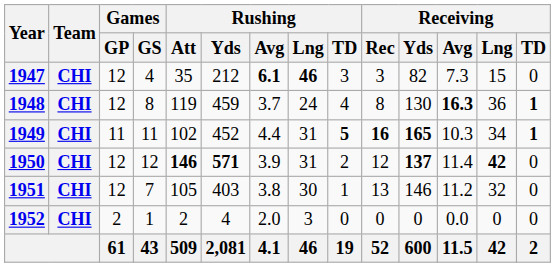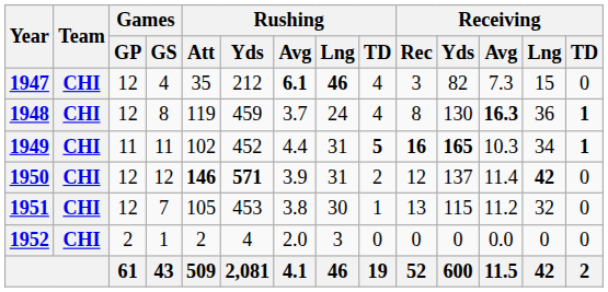 <table class="wikitable" style="text-align:center;">
 <tr>
 <th rowspan="2">Year</th>
 <th rowspan="2">Team</th>
 <th colspan="2">Games</th>
 <th colspan="5">Rushing</th>
 <th colspan="5">Receiving</th>
 </tr>
 <tr>
 <th>GP</th>
 <th>GS</th>
 <th>Att</th>
 <th>Yds</th>
 <th>Avg</th>
 <th>Lng</th>
 <th>TD</th>
 <th>Rec</th>
 <th>Yds</th>
 <th>Avg</th>
 <th>Lng</th>
 <th>TD</th>
 </tr>
 <tr>
 <th><a href='#'>1947</a></th>
 <th><a href='#'>CHI</a></th>
 <td>12</td>
 <td>4</td>
 <td>35</td>
 <td>212</td>
 <td><strong>6.1</strong></td>
 <td><strong>46</strong></td>
-<td>3</td>
+<td>4</td>
 <td>3</td>
 <td>82</td>
 <td>7.3</td>
 <td>15</td>
 <td>0</td>
 </tr>
 <tr>
 <th><a href='#'>1948</a></th>
 <th><a href='#'>CHI</a></th>
 <td>12</td>
 <td>8</td>
 <td>119</td>
 <td>459</td>
 <td>3.7</td>
 <td>24</td>
 <td>4</td>
 <td>8</td>
 <td>130</td>
 <td><strong>16.3</strong></td>
 <td>36</td>
 <td><strong>1</strong></td>
 </tr>
 <tr>
 <th><a href='#'>1949</a></th>
 <th><a href='#'>CHI</a></th>
 <td>11</td>
 <td>11</td>
 <td>102</td>
 <td>452</td>
 <td>4.4</td>
 <td>31</td>
 <td><strong>5</strong></td>
 <td><strong>16</strong></td>
 <td><strong>165</strong></td>
 <td>10.3</td>
 <td>34</td>
 <td><strong>1</strong></td>
 </tr>
 <tr>
 <th><a href='#'>1950</a></th>
 <th><a href='#'>CHI</a></th>
 <td>12</td>
 <td>12</td>
 <td><strong>146</strong></td>
 <td><strong>571</strong></td>
 <td>3.9</td>
 <td>31</td>
 <td>2</td>
 <td>12</td>
-<td><strong>137</strong></td>
+<td>137</td>
 <td>11.4</td>
 <td><strong>42</strong></td>
 <td>0</td>
 </tr>
 <tr>
 <th><a href='#'>1951</a></th>
 <th><a href='#'>CHI</a></th>
 <td>12</td>
 <td>7</td>
 <td>105</td>
-<td>403</td>
+<td>453</td>
 <td>3.8</td>
 <td>30</td>
 <td>1</td>
 <td>13</td>
-<td>146</td>
+<td>115</td>
 <td>11.2</td>
 <td>32</td>
 <td>0</td>
 </tr>
 <tr>
 <th><a href='#'>1952</a></th>
 <th><a href='#'>CHI</a></th>
 <td>2</td>
 <td>1</td>
 <td>2</td>
 <td>4</td>
 <td>2.0</td>
 <td>3</td>
 <td>0</td>
 <td>0</td>
 <td>0</td>
 <td>0.0</td>
 <td>0</td>
 <td>0</td>
 </tr>
 <tr>
 <th colspan="2"></th>
 <th>61</th>
 <th>43</th>
 <th>509</th>
 <th>2,081</th>
 <th>4.1</th>
 <th>46</th>
 <th>19</th>
 <th>52</th>
 <th>600</th>
 <th>11.5</th>
 <th>42</th>
 <th>2</th>
 </tr>
 </table>
